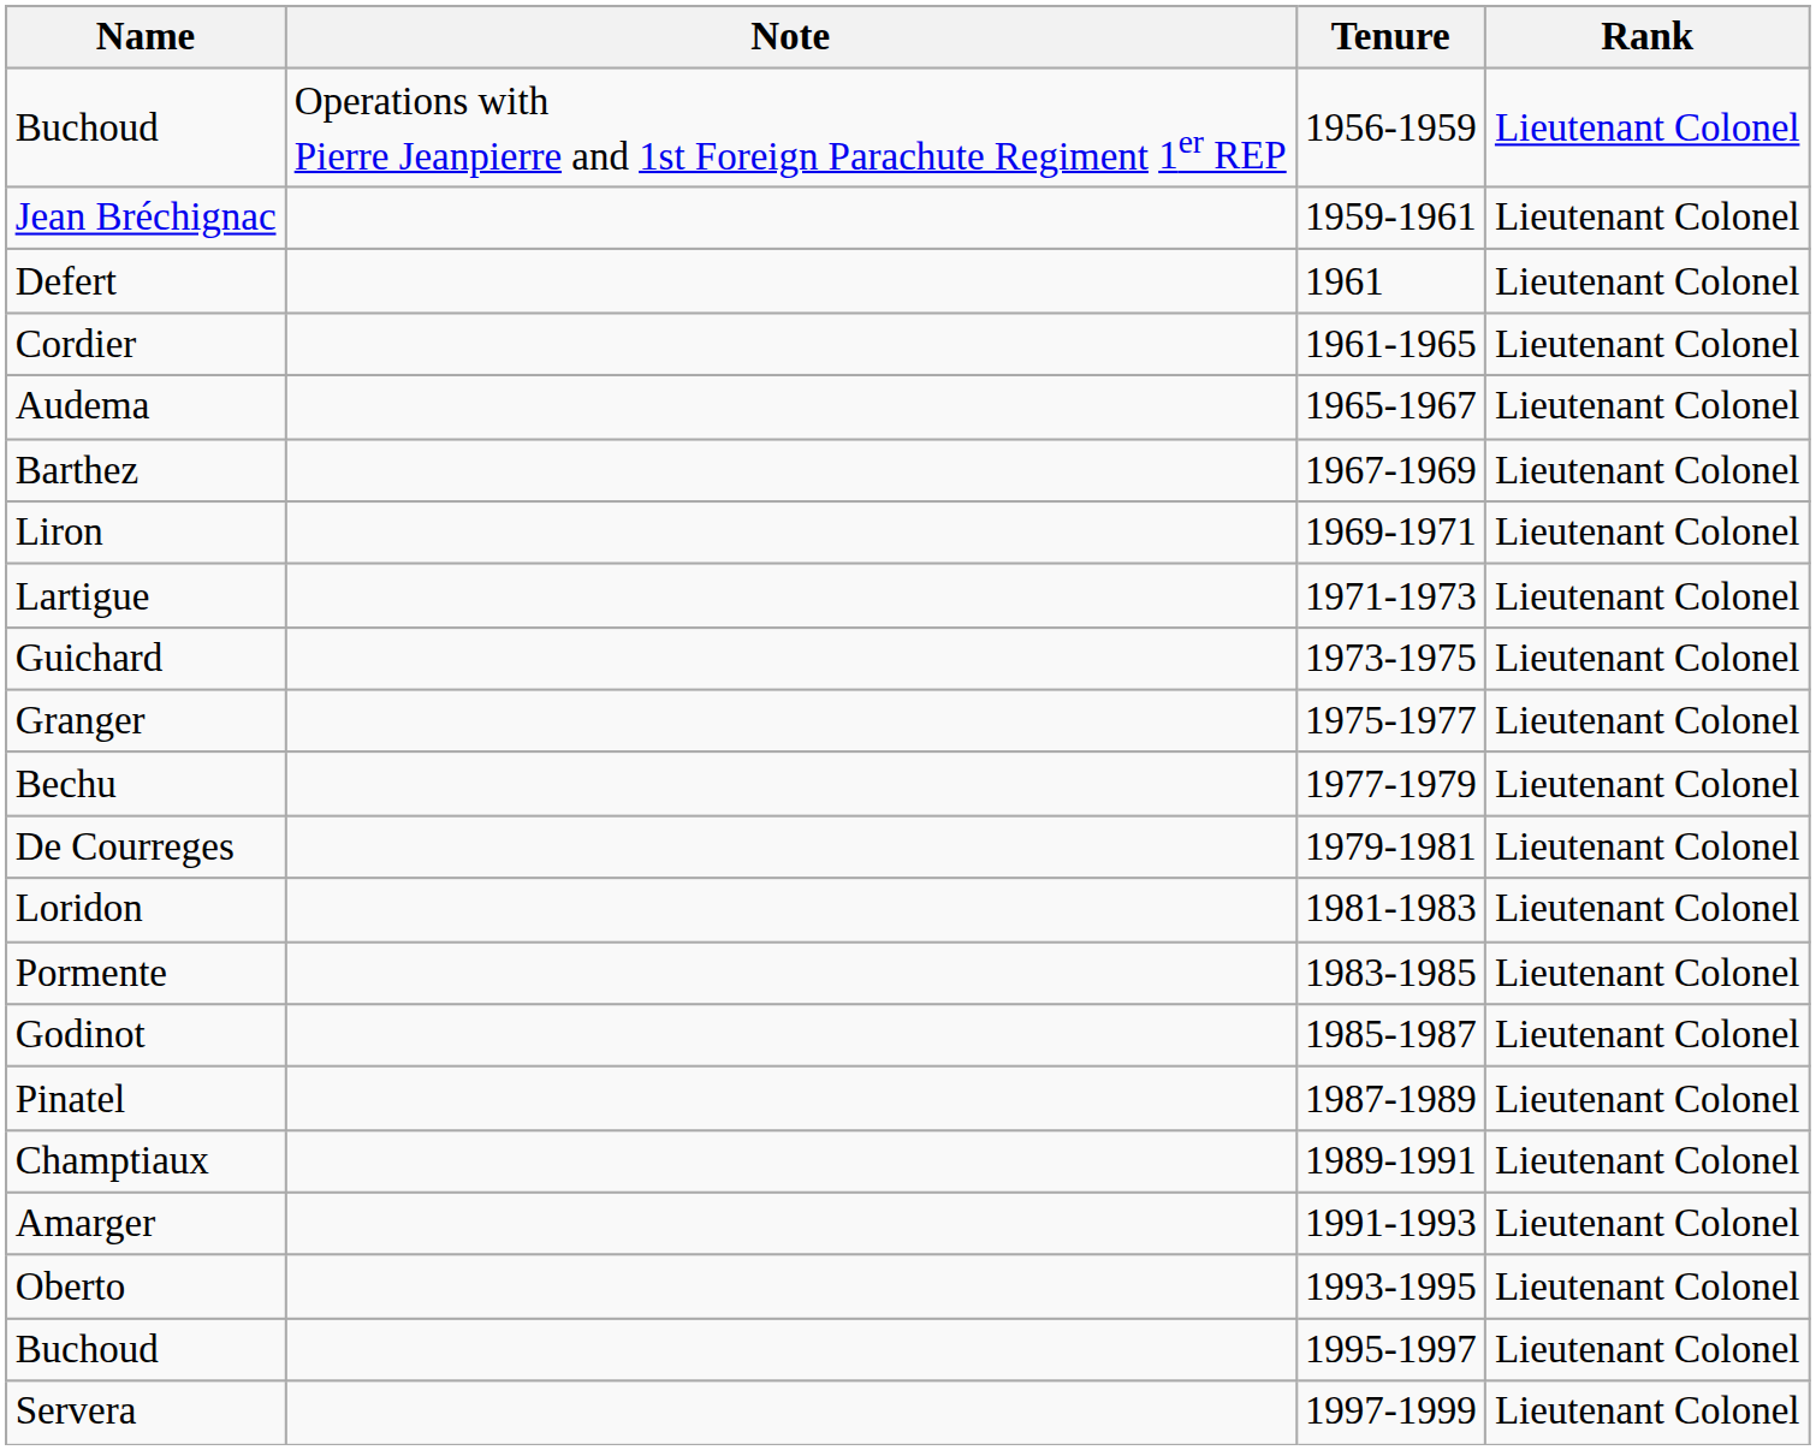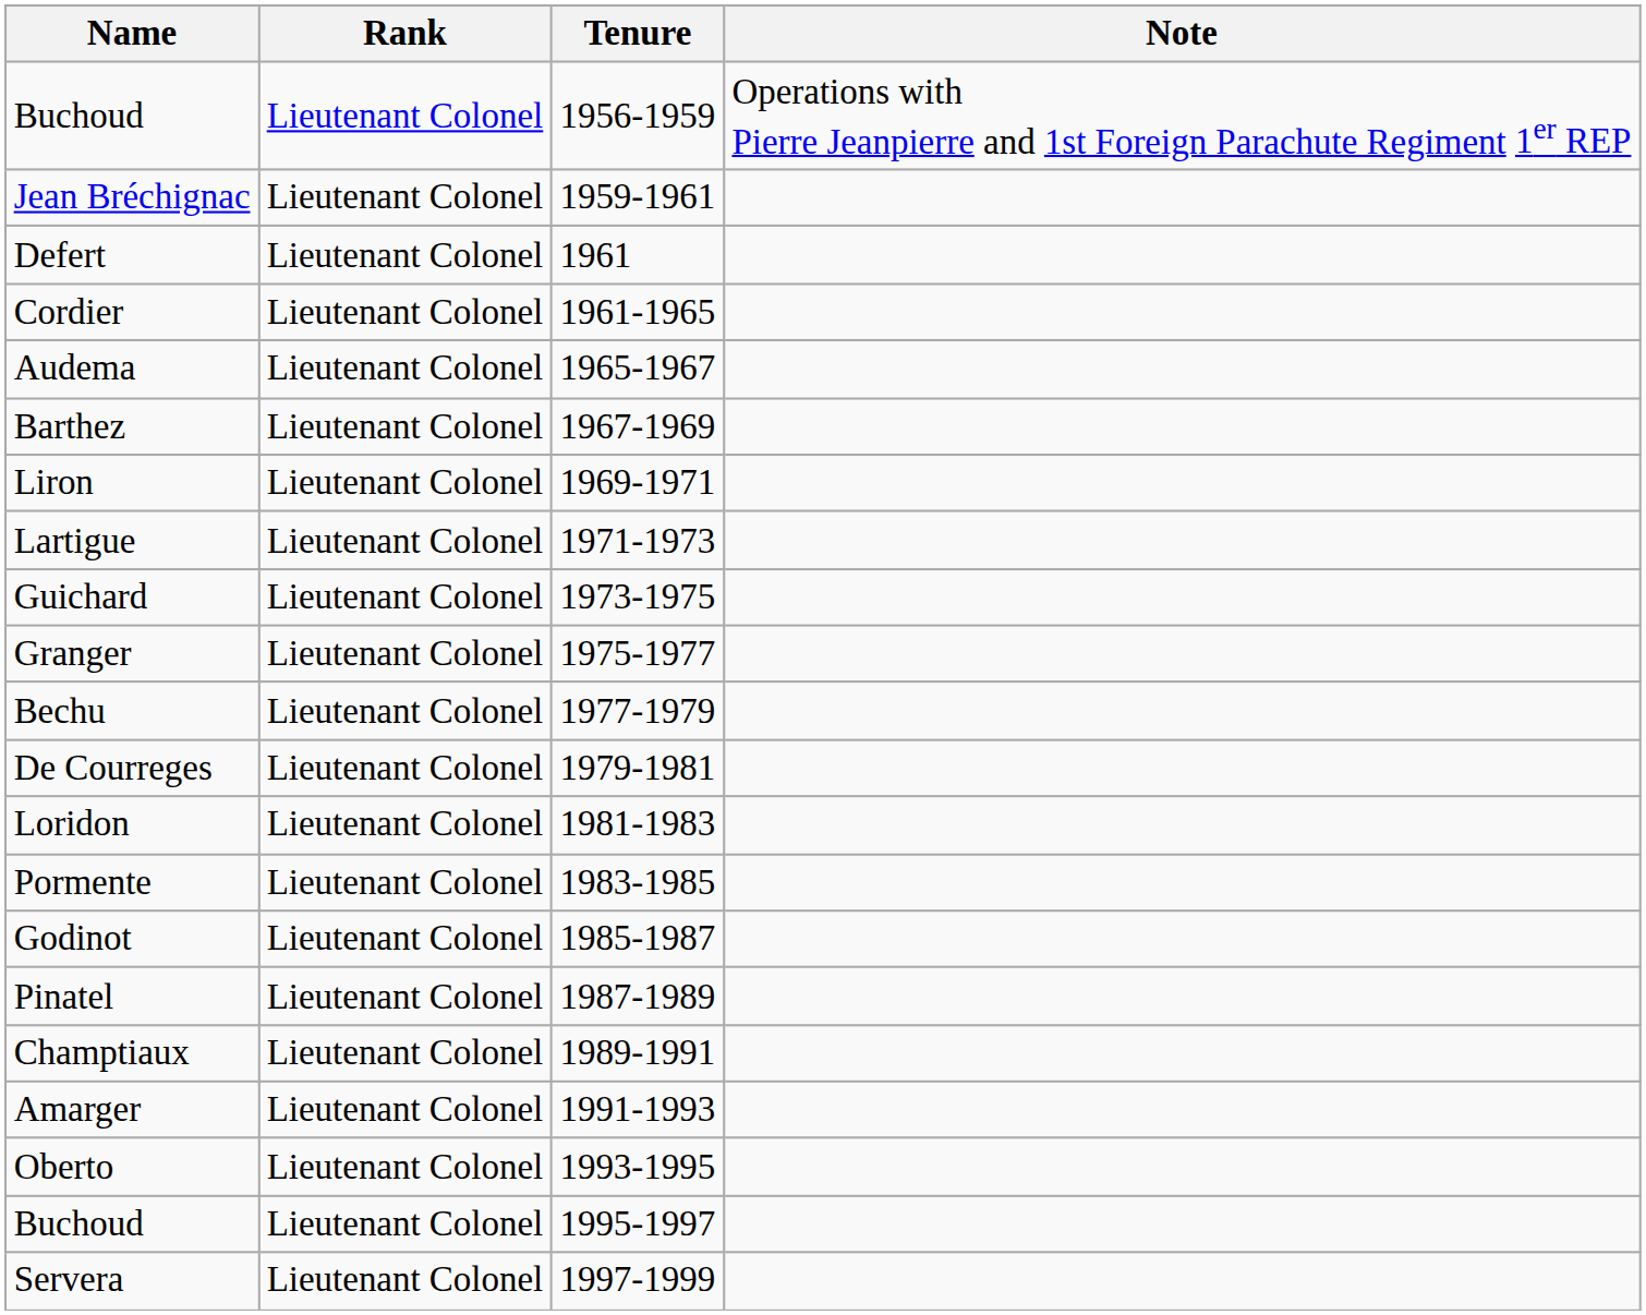 <table class="wikitable">
 <tr>
 <th>Name</th>
+<th>Rank</th>
+<th>Tenure</th>
 <th>Note</th>
-<th>Tenure</th>
-<th>Rank</th>
 </tr>
 <tr>
 <td>Buchoud</td>
+<td><a href='#'>Lieutenant Colonel</a></td>
+<td>1956-1959</td>
 <td>Operations with <br><a href='#'>Pierre Jeanpierre</a> and <a href='#'>1st Foreign Parachute Regiment</a> <a href='#'>1<sup>er</sup> REP</a></td>
-<td>1956-1959</td>
-<td><a href='#'>Lieutenant Colonel</a></td>
 </tr>
 <tr>
 <td><a href='#'>Jean Bréchignac</a></td>
+<td>Lieutenant Colonel</td>
+<td>1959-1961</td>
 <td></td>
-<td>1959-1961</td>
-<td>Lieutenant Colonel</td>
 </tr>
 <tr>
 <td>Defert</td>
+<td>Lieutenant Colonel</td>
+<td>1961</td>
 <td></td>
-<td>1961</td>
-<td>Lieutenant Colonel</td>
 </tr>
 <tr>
 <td>Cordier</td>
+<td>Lieutenant Colonel</td>
+<td>1961-1965</td>
 <td></td>
-<td>1961-1965</td>
-<td>Lieutenant Colonel</td>
 </tr>
 <tr>
 <td>Audema</td>
+<td>Lieutenant Colonel</td>
+<td>1965-1967</td>
 <td></td>
-<td>1965-1967</td>
-<td>Lieutenant Colonel</td>
 </tr>
 <tr>
 <td>Barthez</td>
+<td>Lieutenant Colonel</td>
+<td>1967-1969</td>
 <td></td>
-<td>1967-1969</td>
-<td>Lieutenant Colonel</td>
 </tr>
 <tr>
 <td>Liron</td>
+<td>Lieutenant Colonel</td>
+<td>1969-1971</td>
 <td></td>
-<td>1969-1971</td>
-<td>Lieutenant Colonel</td>
 </tr>
 <tr>
 <td>Lartigue</td>
+<td>Lieutenant Colonel</td>
+<td>1971-1973</td>
 <td></td>
-<td>1971-1973</td>
-<td>Lieutenant Colonel</td>
 </tr>
 <tr>
 <td>Guichard</td>
+<td>Lieutenant Colonel</td>
+<td>1973-1975</td>
 <td></td>
-<td>1973-1975</td>
-<td>Lieutenant Colonel</td>
 </tr>
 <tr>
 <td>Granger</td>
+<td>Lieutenant Colonel</td>
+<td>1975-1977</td>
 <td></td>
-<td>1975-1977</td>
-<td>Lieutenant Colonel</td>
 </tr>
 <tr>
 <td>Bechu</td>
+<td>Lieutenant Colonel</td>
+<td>1977-1979</td>
 <td></td>
-<td>1977-1979</td>
-<td>Lieutenant Colonel</td>
 </tr>
 <tr>
 <td>De Courreges</td>
+<td>Lieutenant Colonel</td>
+<td>1979-1981</td>
 <td></td>
-<td>1979-1981</td>
-<td>Lieutenant Colonel</td>
 </tr>
 <tr>
 <td>Loridon</td>
+<td>Lieutenant Colonel</td>
+<td>1981-1983</td>
 <td></td>
-<td>1981-1983</td>
-<td>Lieutenant Colonel</td>
 </tr>
 <tr>
 <td>Pormente</td>
+<td>Lieutenant Colonel</td>
+<td>1983-1985</td>
 <td></td>
-<td>1983-1985</td>
-<td>Lieutenant Colonel</td>
 </tr>
 <tr>
 <td>Godinot</td>
+<td>Lieutenant Colonel</td>
+<td>1985-1987</td>
 <td></td>
-<td>1985-1987</td>
-<td>Lieutenant Colonel</td>
 </tr>
 <tr>
 <td>Pinatel</td>
+<td>Lieutenant Colonel</td>
+<td>1987-1989</td>
 <td></td>
-<td>1987-1989</td>
-<td>Lieutenant Colonel</td>
 </tr>
 <tr>
 <td>Champtiaux</td>
+<td>Lieutenant Colonel</td>
+<td>1989-1991</td>
 <td></td>
-<td>1989-1991</td>
-<td>Lieutenant Colonel</td>
 </tr>
 <tr>
 <td>Amarger</td>
+<td>Lieutenant Colonel</td>
+<td>1991-1993</td>
 <td></td>
-<td>1991-1993</td>
-<td>Lieutenant Colonel</td>
 </tr>
 <tr>
 <td>Oberto</td>
+<td>Lieutenant Colonel</td>
+<td>1993-1995</td>
 <td></td>
-<td>1993-1995</td>
-<td>Lieutenant Colonel</td>
 </tr>
 <tr>
 <td>Buchoud</td>
+<td>Lieutenant Colonel</td>
+<td>1995-1997</td>
 <td></td>
-<td>1995-1997</td>
-<td>Lieutenant Colonel</td>
 </tr>
 <tr>
 <td>Servera</td>
+<td>Lieutenant Colonel</td>
+<td>1997-1999</td>
 <td></td>
-<td>1997-1999</td>
-<td>Lieutenant Colonel</td>
 </tr>
 </table>
